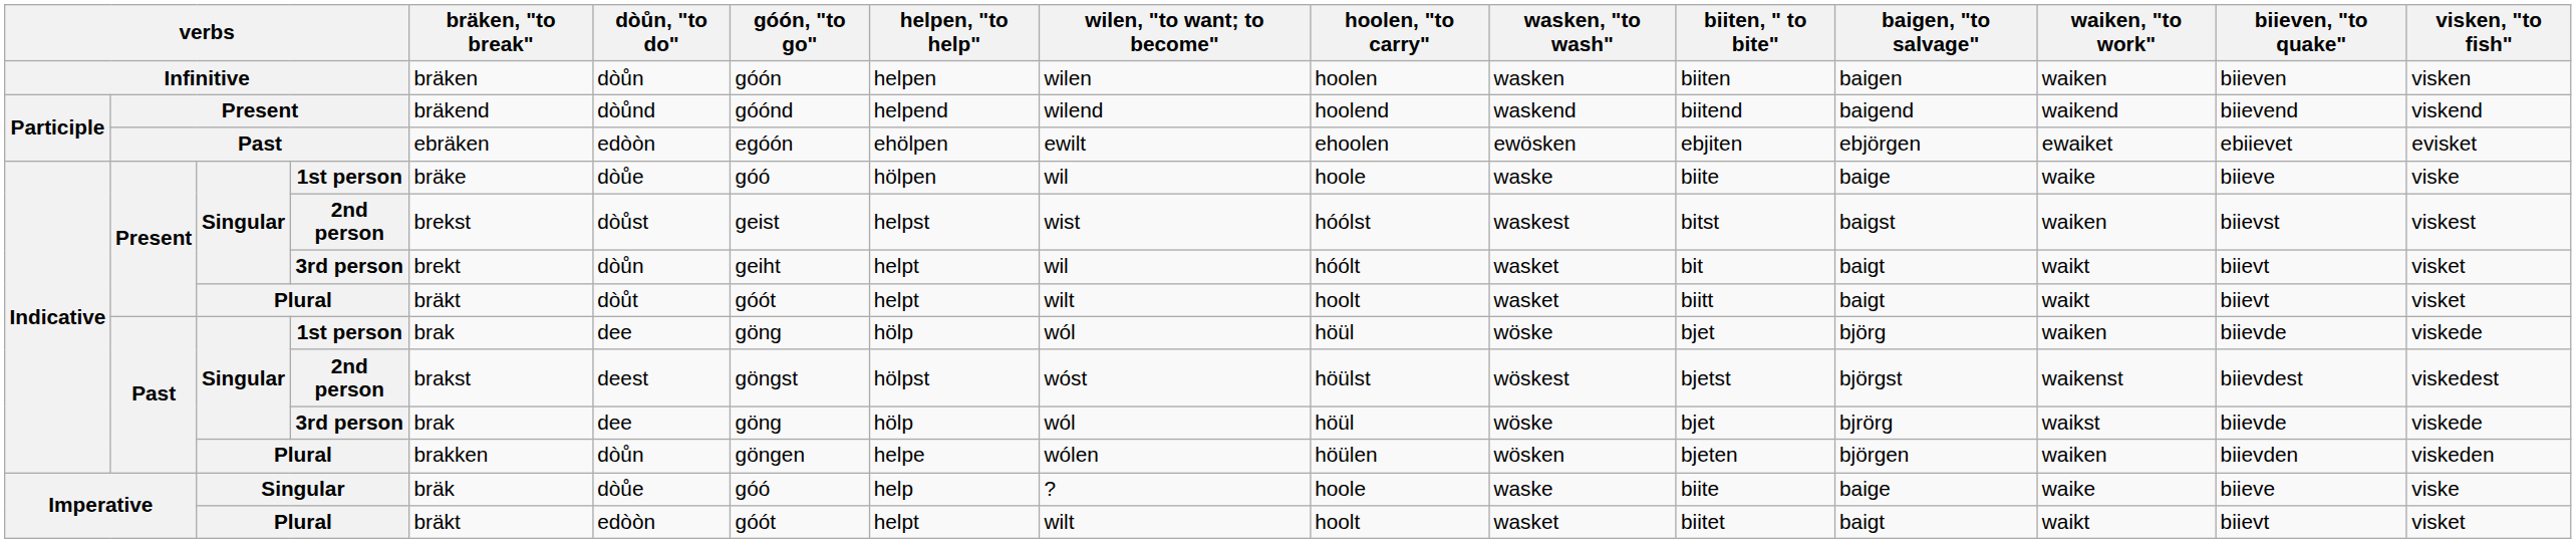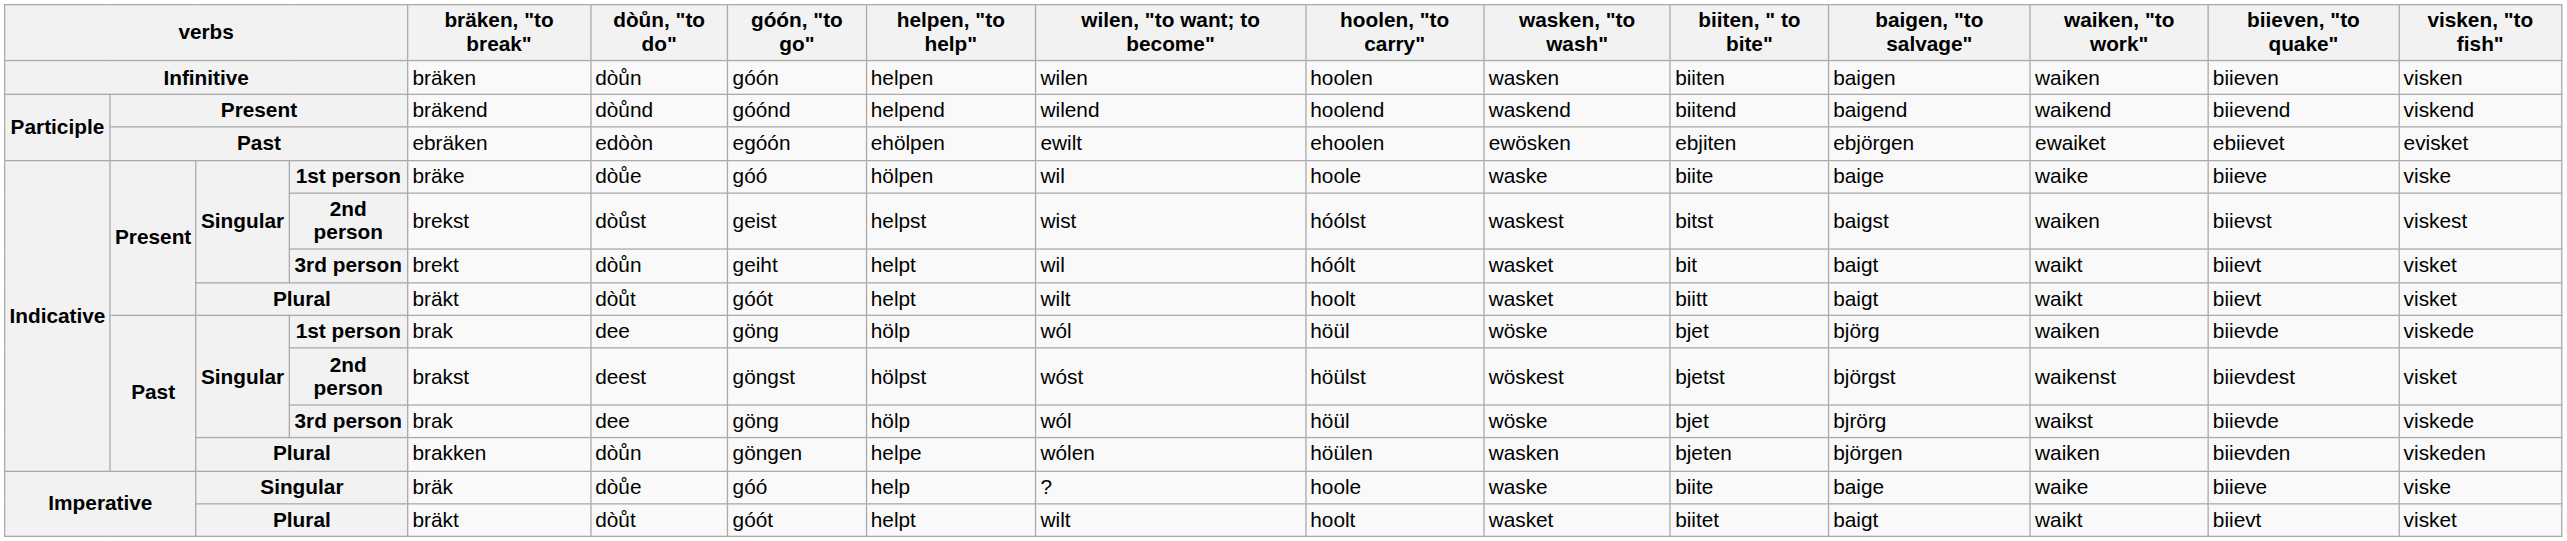 <table class="wikitable mw-collapsible">
 <tr>
 <th colspan="4">verbs</th>
 <th>bräken, "to break"</th>
 <th>dòůn, "to do"</th>
 <th>góón, "to go"</th>
 <th>helpen, "to help"</th>
 <th>wilen, "to want; to become"</th>
 <th>hoolen, "to carry"</th>
 <th>wasken, "to wash"</th>
 <th>biiten, " to bite"</th>
 <th>baigen, "to salvage"</th>
 <th>waiken, "to work"</th>
 <th>biieven, "to quake"</th>
 <th>visken, "to fish"</th>
 </tr>
 <tr>
 <th colspan="4">Infinitive</th>
 <td>bräken</td>
 <td>dòůn</td>
 <td>góón</td>
 <td>helpen</td>
 <td>wilen</td>
 <td>hoolen</td>
 <td>wasken</td>
 <td>biiten</td>
 <td>baigen</td>
 <td>waiken</td>
 <td>biieven</td>
 <td>visken</td>
 </tr>
 <tr>
 <th rowspan="2">Participle</th>
 <th colspan="3">Present</th>
 <td>bräkend</td>
 <td>dòůnd</td>
 <td>góónd</td>
 <td>helpend</td>
 <td>wilend</td>
 <td>hoolend</td>
 <td>waskend</td>
 <td>biitend</td>
 <td>baigend</td>
 <td>waikend</td>
 <td>biievend</td>
 <td>viskend</td>
 </tr>
 <tr>
 <th colspan="3">Past</th>
 <td>ebräken</td>
 <td>edòòn</td>
 <td>egóón</td>
 <td>ehölpen</td>
 <td>ewilt</td>
 <td>ehoolen</td>
 <td>ewösken</td>
 <td>ebjiten</td>
 <td>ebjörgen</td>
 <td>ewaiket</td>
 <td>ebiievet</td>
 <td>evisket</td>
 </tr>
 <tr>
 <th rowspan="8">Indicative</th>
 <th rowspan="4">Present</th>
 <th rowspan="3">Singular</th>
 <th>1st person</th>
 <td>bräke</td>
 <td>dòůe</td>
 <td>góó</td>
 <td>hölpen</td>
 <td>wil</td>
 <td>hoole</td>
 <td>waske</td>
 <td>biite</td>
 <td>baige</td>
 <td>waike</td>
 <td>biieve</td>
 <td>viske</td>
 </tr>
 <tr>
 <th>2nd person</th>
 <td>brekst</td>
 <td>dòůst</td>
 <td>geist</td>
 <td>helpst</td>
 <td>wist</td>
 <td>hóólst</td>
 <td>waskest</td>
 <td>bitst</td>
 <td>baigst</td>
 <td>waiken</td>
 <td>biievst</td>
 <td>viskest</td>
 </tr>
 <tr>
 <th>3rd person</th>
 <td>brekt</td>
 <td>dòůn</td>
 <td>geiht</td>
 <td>helpt</td>
 <td>wil</td>
 <td>hóólt</td>
 <td>wasket</td>
 <td>bit</td>
 <td>baigt</td>
 <td>waikt</td>
 <td>biievt</td>
 <td>visket</td>
 </tr>
 <tr>
 <th colspan="2">Plural</th>
 <td>bräkt</td>
 <td>dòůt</td>
 <td>góót</td>
 <td>helpt</td>
 <td>wilt</td>
 <td>hoolt</td>
 <td>wasket</td>
 <td>biitt</td>
 <td>baigt</td>
 <td>waikt</td>
 <td>biievt</td>
 <td>visket</td>
 </tr>
 <tr>
 <th rowspan="4">Past</th>
 <th rowspan="3">Singular</th>
 <th>1st person</th>
 <td>brak</td>
 <td>dee</td>
 <td>göng</td>
 <td>hölp</td>
 <td>wól</td>
 <td>höül</td>
 <td>wöske</td>
 <td>bjet</td>
 <td>björg</td>
 <td>waiken</td>
 <td>biievde</td>
 <td>viskede</td>
 </tr>
 <tr>
 <th>2nd person</th>
 <td>brakst</td>
 <td>deest</td>
 <td>göngst</td>
 <td>hölpst</td>
 <td>wóst</td>
 <td>höülst</td>
 <td>wöskest</td>
 <td>bjetst</td>
 <td>björgst</td>
 <td>waikenst</td>
 <td>biievdest</td>
-<td>viskedest</td>
+<td>visket</td>
 </tr>
 <tr>
 <th>3rd person</th>
 <td>brak</td>
 <td>dee</td>
 <td>göng</td>
 <td>hölp</td>
 <td>wól</td>
 <td>höül</td>
 <td>wöske</td>
 <td>bjet</td>
 <td>bjrörg</td>
 <td>waikst</td>
 <td>biievde</td>
 <td>viskede</td>
 </tr>
 <tr>
 <th colspan="2">Plural</th>
 <td>brakken</td>
 <td>dòůn</td>
 <td>göngen</td>
 <td>helpe</td>
 <td>wólen</td>
 <td>höülen</td>
-<td>wösken</td>
+<td>wasken</td>
 <td>bjeten</td>
 <td>björgen</td>
 <td>waiken</td>
 <td>biievden</td>
 <td>viskeden</td>
 </tr>
 <tr>
 <th colspan="2" rowspan="2">Imperative</th>
 <th colspan="2">Singular</th>
 <td>bräk</td>
 <td>dòůe</td>
 <td>góó</td>
 <td>help</td>
 <td>?</td>
 <td>hoole</td>
 <td>waske</td>
 <td>biite</td>
 <td>baige</td>
 <td>waike</td>
 <td>biieve</td>
 <td>viske</td>
 </tr>
 <tr>
 <th colspan="2">Plural</th>
 <td>bräkt</td>
-<td>edòòn</td>
+<td>dòůt</td>
 <td>góót</td>
 <td>helpt</td>
 <td>wilt</td>
 <td>hoolt</td>
 <td>wasket</td>
 <td>biitet</td>
 <td>baigt</td>
 <td>waikt</td>
 <td>biievt</td>
 <td>visket</td>
 </tr>
 </table>
